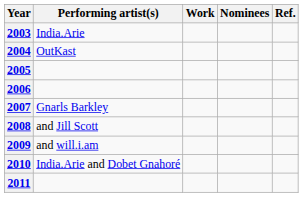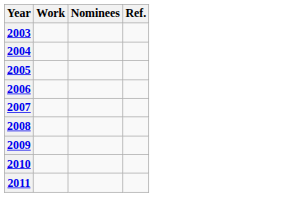 <table class="wikitable sortable plainrowheaders">
 <tr>
 <th scope="col" bgcolor="#efefef">Year</th>
-<th scope="col" bgcolor="#efefef">Performing artist(s)</th>
 <th scope="col" bgcolor="#efefef">Work</th>
 <th scope="col" bgcolor="#efefef" class=unsortable>Nominees</th>
 <th scope="col" bgcolor="#efefef" class=unsortable>Ref.</th>
 </tr>
 <tr>
 <th scope="col" align="center"><a href='#'>2003</a></th>
-<td><a href='#'>India.Arie</a></td>
 <td></td>
 <td></td>
 <td align="center"></td>
 </tr>
 <tr>
 <th scope="col" align="center"><a href='#'>2004</a></th>
-<td><a href='#'>OutKast</a></td>
 <td></td>
 <td></td>
 <td align="center"></td>
 </tr>
 <tr>
 <th scope="col" align="center"><a href='#'>2005</a></th>
 <td></td>
 <td></td>
-<td></td>
 <td align="center"></td>
 </tr>
 <tr>
 <th scope="col" align="center"><a href='#'>2006</a></th>
 <td></td>
 <td></td>
-<td></td>
 <td align="center"></td>
 </tr>
 <tr>
 <th scope="col" align="center"><a href='#'>2007</a></th>
-<td><a href='#'>Gnarls Barkley</a></td>
 <td></td>
 <td></td>
 <td align="center"></td>
 </tr>
 <tr>
 <th scope="col" align="center"><a href='#'>2008</a></th>
-<td> and <a href='#'>Jill Scott</a></td>
 <td></td>
 <td></td>
 <td align="center"></td>
 </tr>
 <tr>
 <th scope="col" align="center"><a href='#'>2009</a></th>
-<td> and <a href='#'>will.i.am</a></td>
 <td></td>
 <td></td>
 <td align="center"></td>
 </tr>
 <tr>
 <th scope="col" align="center"><a href='#'>2010</a></th>
-<td><a href='#'>India.Arie</a> and <a href='#'>Dobet Gnahoré</a></td>
 <td></td>
 <td></td>
 <td align="center"></td>
 </tr>
 <tr>
 <th scope="col" align="center"><a href='#'>2011</a></th>
 <td></td>
 <td></td>
-<td></td>
 <td align="center"></td>
 </tr>
 </table>
